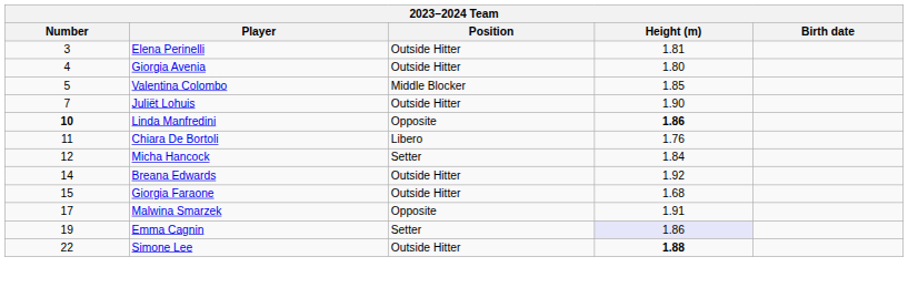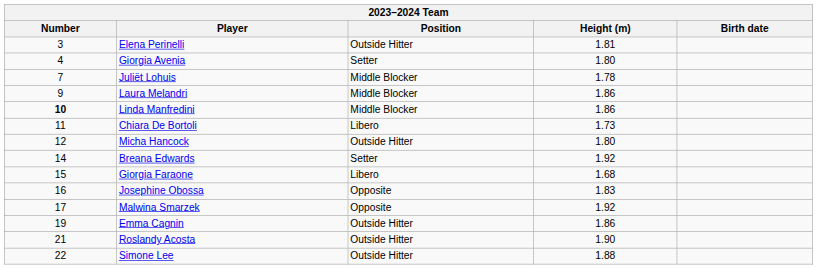 <table class="wikitable" style="width:100%;">
 <tr>
 <th colspan=5><strong>2023–2024 Team</strong></th>
 </tr>
 <tr>
 <th>Number</th>
 <th>Player</th>
 <th>Position</th>
 <th>Height (m)</th>
 <th>Birth date</th>
 </tr>
 <tr>
 <td align=center>3</td>
 <td> <a href='#'>Elena Perinelli</a></td>
 <td>Outside Hitter</td>
 <td align=center>1.81</td>
 <td></td>
 </tr>
 <tr>
 <td align=center>4</td>
 <td> <a href='#'>Giorgia Avenia</a></td>
-<td>Outside Hitter</td>
+<td>Setter</td>
 <td align=center>1.80</td>
-<td></td>
-</tr>
-<tr>
-<td align=center>5</td>
-<td> <a href='#'>Valentina Colombo</a></td>
-<td>Middle Blocker</td>
-<td align=center>1.85</td>
 <td></td>
 </tr>
 <tr>
 <td align=center>7</td>
 <td> <a href='#'>Juliët Lohuis</a></td>
-<td>Outside Hitter</td>
-<td align=center>1.90</td>
+<td>Middle Blocker</td>
+<td align=center>1.78</td>
+<td></td>
+</tr>
+<tr>
+<td align=center>9</td>
+<td> <a href='#'>Laura Melandri</a></td>
+<td>Middle Blocker</td>
+<td align=center>1.86</td>
 <td></td>
 </tr>
 <tr>
 <td align=center><strong>10</strong></td>
 <td> <a href='#'>Linda Manfredini</a></td>
-<td>Opposite</td>
-<td align=center><strong>1.86</strong></td>
+<td>Middle Blocker</td>
+<td align=center>1.86</td>
 <td></td>
 </tr>
 <tr>
 <td align=center>11</td>
 <td> <a href='#'>Chiara De Bortoli</a></td>
 <td>Libero</td>
-<td align=center>1.76</td>
+<td align=center>1.73</td>
 <td></td>
 </tr>
 <tr>
 <td align=center>12</td>
 <td> <a href='#'>Micha Hancock</a></td>
-<td>Setter</td>
-<td align=center>1.84</td>
+<td>Outside Hitter</td>
+<td align=center>1.80</td>
 <td></td>
 </tr>
 <tr>
 <td align=center>14</td>
 <td> <a href='#'>Breana Edwards</a></td>
-<td>Outside Hitter</td>
+<td>Setter</td>
 <td align=center>1.92</td>
 <td></td>
 </tr>
 <tr>
 <td align=center>15</td>
 <td> <a href='#'>Giorgia Faraone</a></td>
-<td>Outside Hitter</td>
+<td>Libero</td>
 <td align=center>1.68</td>
+<td></td>
+</tr>
+<tr>
+<td align=center>16</td>
+<td> <a href='#'>Josephine Obossa</a></td>
+<td>Opposite</td>
+<td align=center>1.83</td>
 <td></td>
 </tr>
 <tr>
 <td align=center>17</td>
 <td> <a href='#'>Malwina Smarzek</a></td>
 <td>Opposite</td>
-<td align=center>1.91</td>
+<td align=center>1.92</td>
 <td></td>
 </tr>
 <tr>
 <td align=center>19</td>
 <td> <a href='#'>Emma Cagnin</a></td>
-<td>Setter</td>
-<td align=center style="background: lavender;">1.86</td>
+<td>Outside Hitter</td>
+<td align=center>1.86</td>
+<td></td>
+</tr>
+<tr>
+<td align=center>21</td>
+<td> <a href='#'>Roslandy Acosta</a></td>
+<td>Outside Hitter</td>
+<td align=center>1.90</td>
 <td></td>
 </tr>
 <tr>
 <td align=center>22</td>
 <td> <a href='#'>Simone Lee</a></td>
 <td>Outside Hitter</td>
-<td align=center><strong>1.88</strong></td>
+<td align=center>1.88</td>
 <td></td>
 </tr>
 </table>
